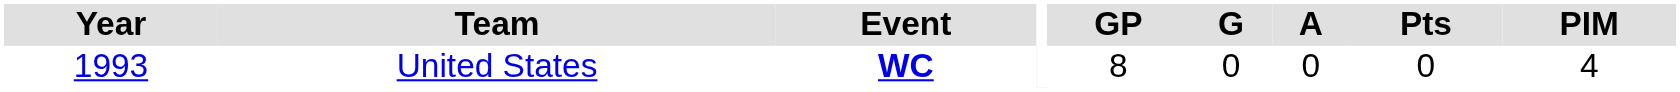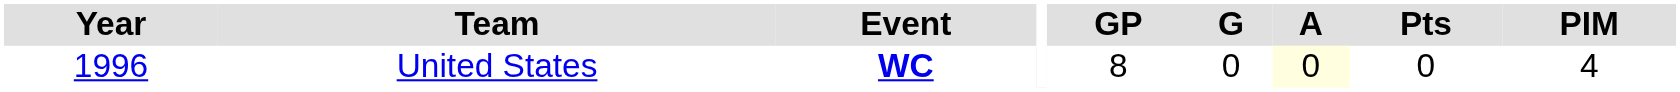 <table border="0" cellpadding="1" cellspacing="0" style="text-align:center; width:50em">
 <tr bgcolor="#e0e0e0">
 <th>Year</th>
 <th>Team</th>
 <th>Event</th>
 <th rowspan="99" bgcolor="#ffffff"></th>
 <th>GP</th>
 <th>G</th>
 <th>A</th>
 <th>Pts</th>
 <th>PIM</th>
 </tr>
 <tr>
-<td><a href='#'>1993</a></td>
+<td><a href='#'>1996</a></td>
 <td><a href='#'>United States</a></td>
 <td><strong><a href='#'>WC</a></strong></td>
 <td>8</td>
 <td>0</td>
-<td>0</td>
+<td style="background: lightyellow;">0</td>
 <td>0</td>
 <td>4</td>
 </tr>
 </table>
